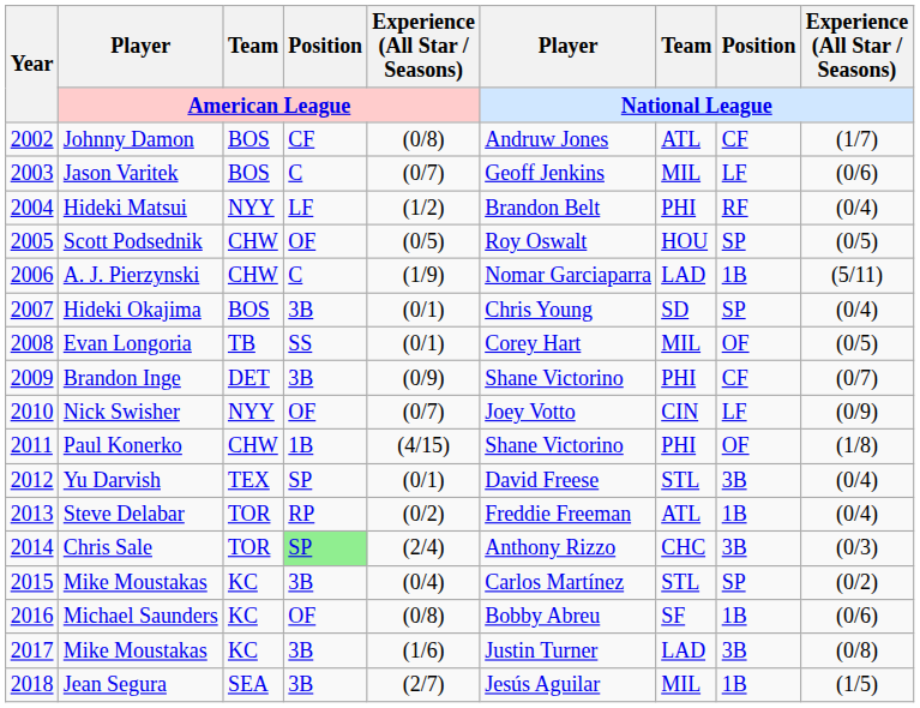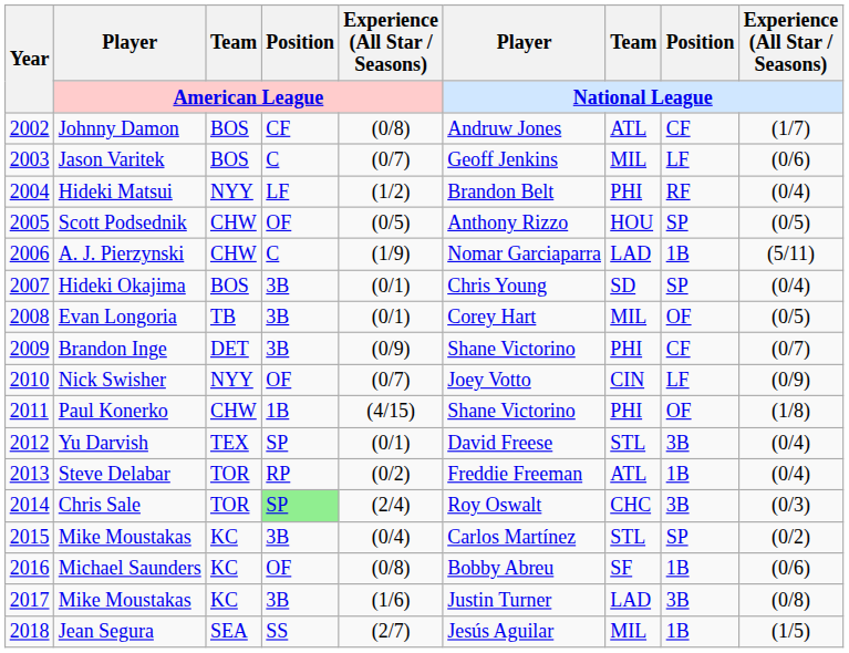 <table class="wikitable">
 <tr>
 <th rowspan=2>Year</th>
 <th>Player</th>
 <th>Team</th>
 <th>Position</th>
 <th>Experience<br>(All Star / <br>Seasons)</th>
 <th>Player</th>
 <th>Team</th>
 <th>Position</th>
 <th>Experience<br>(All Star / <br>Seasons)</th>
 </tr>
 <tr>
 <th colspan=4 style="background-color:#FFCCCC"><a href='#'>American League</a></th>
 <th colspan=4 style="background-color:#D0E7FF"><a href='#'>National League</a></th>
 </tr>
 <tr>
 <td><a href='#'>2002</a></td>
 <td><a href='#'>Johnny Damon</a></td>
 <td><a href='#'>BOS</a></td>
 <td><a href='#'>CF</a></td>
 <td align="center">(0/8)</td>
 <td><a href='#'>Andruw Jones</a></td>
 <td><a href='#'>ATL</a></td>
 <td><a href='#'>CF</a></td>
 <td align="center">(1/7)</td>
 </tr>
 <tr>
 <td><a href='#'>2003</a></td>
 <td><a href='#'>Jason Varitek</a></td>
 <td><a href='#'>BOS</a></td>
 <td><a href='#'>C</a></td>
 <td align="center">(0/7)</td>
 <td><a href='#'>Geoff Jenkins</a></td>
 <td><a href='#'>MIL</a></td>
 <td><a href='#'>LF</a></td>
 <td align="center">(0/6)</td>
 </tr>
 <tr>
 <td><a href='#'>2004</a></td>
 <td><a href='#'>Hideki Matsui</a></td>
 <td><a href='#'>NYY</a></td>
 <td><a href='#'>LF</a></td>
 <td align="center">(1/2)</td>
 <td><a href='#'>Brandon Belt</a></td>
 <td><a href='#'>PHI</a></td>
 <td><a href='#'>RF</a></td>
 <td align="center">(0/4)</td>
 </tr>
 <tr>
 <td><a href='#'>2005</a></td>
 <td><a href='#'>Scott Podsednik</a></td>
 <td><a href='#'>CHW</a></td>
 <td><a href='#'>OF</a></td>
 <td align="center">(0/5)</td>
-<td><a href='#'>Roy Oswalt</a></td>
+<td><a href='#'>Anthony Rizzo</a></td>
 <td><a href='#'>HOU</a></td>
 <td><a href='#'>SP</a></td>
 <td align="center">(0/5)</td>
 </tr>
 <tr>
 <td><a href='#'>2006</a></td>
 <td><a href='#'>A. J. Pierzynski</a></td>
 <td><a href='#'>CHW</a></td>
 <td><a href='#'>C</a></td>
 <td align="center">(1/9)</td>
 <td><a href='#'>Nomar Garciaparra</a></td>
 <td><a href='#'>LAD</a></td>
 <td><a href='#'>1B</a></td>
 <td align="center">(5/11)</td>
 </tr>
 <tr>
 <td><a href='#'>2007</a></td>
 <td><a href='#'>Hideki Okajima</a></td>
 <td><a href='#'>BOS</a></td>
 <td><a href='#'>3B</a></td>
 <td align="center">(0/1)</td>
 <td><a href='#'>Chris Young</a></td>
 <td><a href='#'>SD</a></td>
 <td><a href='#'>SP</a></td>
 <td align="center">(0/4)</td>
 </tr>
 <tr>
 <td><a href='#'>2008</a></td>
 <td><a href='#'>Evan Longoria</a></td>
 <td><a href='#'>TB</a></td>
-<td><a href='#'>SS</a></td>
+<td><a href='#'>3B</a></td>
 <td align="center">(0/1)</td>
 <td><a href='#'>Corey Hart</a></td>
 <td><a href='#'>MIL</a></td>
 <td><a href='#'>OF</a></td>
 <td align="center">(0/5)</td>
 </tr>
 <tr>
 <td><a href='#'>2009</a></td>
 <td><a href='#'>Brandon Inge</a></td>
 <td><a href='#'>DET</a></td>
 <td><a href='#'>3B</a></td>
 <td align="center">(0/9)</td>
 <td><a href='#'>Shane Victorino</a></td>
 <td><a href='#'>PHI</a></td>
 <td><a href='#'>CF</a></td>
 <td align="center">(0/7)</td>
 </tr>
 <tr>
 <td><a href='#'>2010</a></td>
 <td><a href='#'>Nick Swisher</a></td>
 <td><a href='#'>NYY</a></td>
 <td><a href='#'>OF</a></td>
 <td align="center">(0/7)</td>
 <td><a href='#'>Joey Votto</a></td>
 <td><a href='#'>CIN</a></td>
 <td><a href='#'>LF</a></td>
 <td align="center">(0/9)</td>
 </tr>
 <tr>
 <td><a href='#'>2011</a></td>
 <td><a href='#'>Paul Konerko</a></td>
 <td><a href='#'>CHW</a></td>
 <td><a href='#'>1B</a></td>
 <td align="center">(4/15)</td>
 <td><a href='#'>Shane Victorino</a></td>
 <td><a href='#'>PHI</a></td>
 <td><a href='#'>OF</a></td>
 <td align="center">(1/8)</td>
 </tr>
 <tr>
 <td><a href='#'>2012</a></td>
 <td><a href='#'>Yu Darvish</a></td>
 <td><a href='#'>TEX</a></td>
 <td><a href='#'>SP</a></td>
 <td align="center">(0/1)</td>
 <td><a href='#'>David Freese</a></td>
 <td><a href='#'>STL</a></td>
 <td><a href='#'>3B</a></td>
 <td align="center">(0/4)</td>
 </tr>
 <tr>
 <td><a href='#'>2013</a></td>
 <td><a href='#'>Steve Delabar</a></td>
 <td><a href='#'>TOR</a></td>
 <td><a href='#'>RP</a></td>
 <td align="center">(0/2)</td>
 <td><a href='#'>Freddie Freeman</a></td>
 <td><a href='#'>ATL</a></td>
 <td><a href='#'>1B</a></td>
 <td align="center">(0/4)</td>
 </tr>
 <tr>
 <td><a href='#'>2014</a></td>
 <td><a href='#'>Chris Sale</a></td>
 <td><a href='#'>TOR</a></td>
 <td style="background: lightgreen;"><a href='#'>SP</a></td>
 <td align="center">(2/4)</td>
-<td><a href='#'>Anthony Rizzo</a></td>
+<td><a href='#'>Roy Oswalt</a></td>
 <td><a href='#'>CHC</a></td>
 <td><a href='#'>3B</a></td>
 <td align="center">(0/3)</td>
 </tr>
 <tr>
 <td><a href='#'>2015</a></td>
 <td><a href='#'>Mike Moustakas</a></td>
 <td><a href='#'>KC</a></td>
 <td><a href='#'>3B</a></td>
 <td align="center">(0/4)</td>
 <td><a href='#'>Carlos Martínez</a></td>
 <td><a href='#'>STL</a></td>
 <td><a href='#'>SP</a></td>
 <td align="center">(0/2)</td>
 </tr>
 <tr>
 <td><a href='#'>2016</a></td>
 <td><a href='#'>Michael Saunders</a></td>
 <td><a href='#'>KC</a></td>
 <td><a href='#'>OF</a></td>
 <td align="center">(0/8)</td>
 <td><a href='#'>Bobby Abreu</a></td>
 <td><a href='#'>SF</a></td>
 <td><a href='#'>1B</a></td>
 <td align="center">(0/6)</td>
 </tr>
 <tr>
 <td><a href='#'>2017</a></td>
 <td><a href='#'>Mike Moustakas</a></td>
 <td><a href='#'>KC</a></td>
 <td><a href='#'>3B</a></td>
 <td align="center">(1/6)</td>
 <td><a href='#'>Justin Turner</a></td>
 <td><a href='#'>LAD</a></td>
 <td><a href='#'>3B</a></td>
 <td align="center">(0/8)</td>
 </tr>
 <tr>
 <td><a href='#'>2018</a></td>
 <td><a href='#'>Jean Segura</a></td>
 <td><a href='#'>SEA</a></td>
-<td><a href='#'>3B</a></td>
+<td><a href='#'>SS</a></td>
 <td align="center">(2/7)</td>
 <td><a href='#'>Jesús Aguilar</a></td>
 <td><a href='#'>MIL</a></td>
 <td><a href='#'>1B</a></td>
 <td align="center">(1/5)</td>
 </tr>
 </table>
